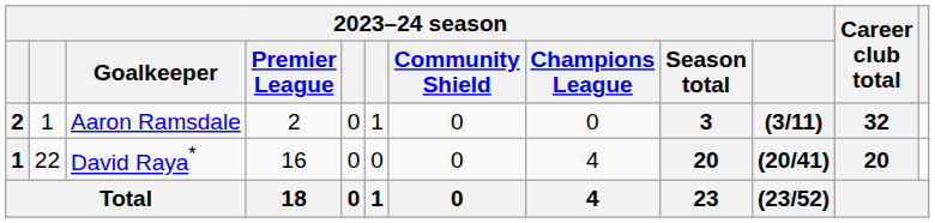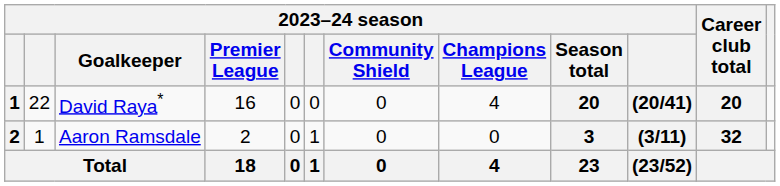 <table class="wikitable sortable" style="text-align:center; font-size:85%;">
 <tr>
 <th colspan="10">2023–24 season</th>
 <th rowspan="2">Career<br>club<br>total</th>
 <th rowspan="2" class="unsortable"></th>
 </tr>
 <tr>
 <th></th>
 <th></th>
 <th>Goalkeeper</th>
 <th><a href='#'>Premier<br>League</a></th>
 <th></th>
 <th></th>
 <th><a href='#'>Community<br>Shield</a></th>
 <th><a href='#'>Champions<br>League</a></th>
 <th>Season<br>total</th>
 <th></th>
 </tr>
 <tr>
+<th>1</th>
+<td>22</td>
+<td style="text-align:left;" data-sort-value="Raya"> <a href='#'>David Raya</a><sup>*</sup></td>
+<td>16</td>
+<td>0</td>
+<td>0</td>
+<td>0</td>
+<td>4</td>
+<th>20</th>
+<th> (20/41)</th>
+<th>20</th>
+<td></td>
+</tr>
+<tr>
 <th>2</th>
 <td>1</td>
 <td style="text-align:left;" data-sort-value="Rams"> <a href='#'>Aaron Ramsdale</a></td>
 <td>2</td>
 <td>0</td>
 <td>1</td>
 <td>0</td>
 <td>0</td>
 <th>3</th>
 <th> (3/11)</th>
 <th>32</th>
 <td></td>
 </tr>
 <tr>
-<th>1</th>
-<td>22</td>
-<td style="text-align:left;" data-sort-value="Raya"> <a href='#'>David Raya</a><sup>*</sup></td>
-<td>16</td>
-<td>0</td>
-<td>0</td>
-<td>0</td>
-<td>4</td>
-<th>20</th>
-<th> (20/41)</th>
-<th>20</th>
-<td></td>
-</tr>
-<tr>
 <th colspan="3">Total</th>
 <th>18</th>
 <th>0</th>
 <th>1</th>
 <th>0</th>
 <th>4</th>
 <th>23</th>
 <th> (23/52)</th>
 <th colspan="2"></th>
 </tr>
 </table>
